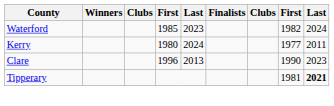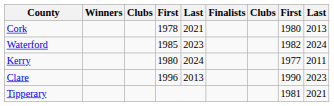 <table class="wikitable">
 <tr>
 <th width="115px">County</th>
 <th>Winners</th>
 <th>Clubs</th>
 <th>First</th>
 <th>Last</th>
 <th>Finalists</th>
 <th>Clubs</th>
 <th>First</th>
 <th>Last</th>
+</tr>
+<tr>
+<td> <a href='#'>Cork</a></td>
+<td></td>
+<td></td>
+<td>1978</td>
+<td>2021</td>
+<td></td>
+<td></td>
+<td>1980</td>
+<td>2013</td>
 </tr>
 <tr>
 <td> <a href='#'>Waterford</a></td>
 <td></td>
 <td></td>
 <td>1985</td>
 <td>2023</td>
 <td></td>
 <td></td>
 <td>1982</td>
 <td>2024</td>
 </tr>
 <tr>
 <td> <a href='#'>Kerry</a></td>
 <td></td>
 <td></td>
 <td>1980</td>
 <td>2024</td>
 <td></td>
 <td></td>
 <td>1977</td>
 <td>2011</td>
 </tr>
 <tr>
 <td> <a href='#'>Clare</a></td>
 <td></td>
 <td></td>
 <td>1996</td>
 <td>2013</td>
 <td></td>
 <td></td>
 <td>1990</td>
 <td>2023</td>
 </tr>
 <tr>
 <td> <a href='#'>Tipperary</a></td>
 <td></td>
 <td></td>
 <td colspan="2"></td>
 <td></td>
 <td></td>
 <td>1981</td>
-<td><strong>2021</strong></td>
+<td>2021</td>
 </tr>
 </table>
